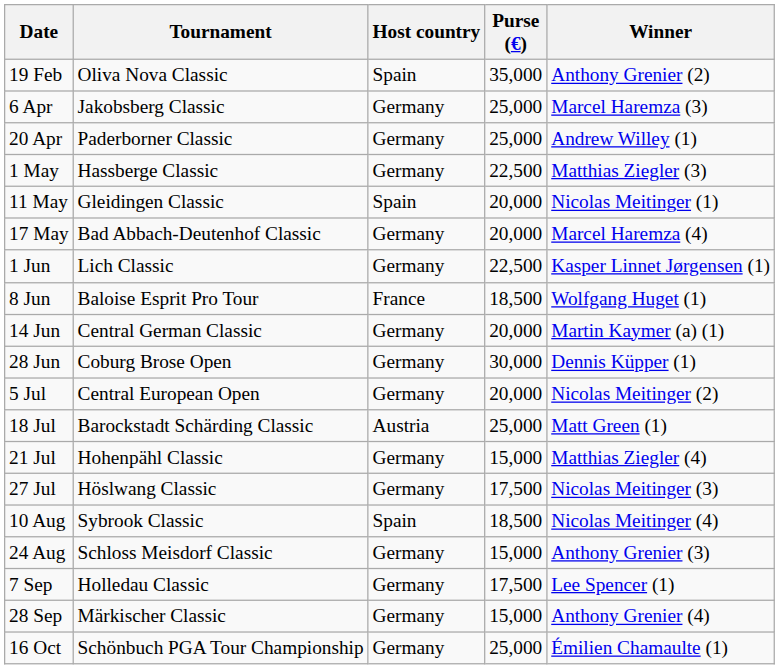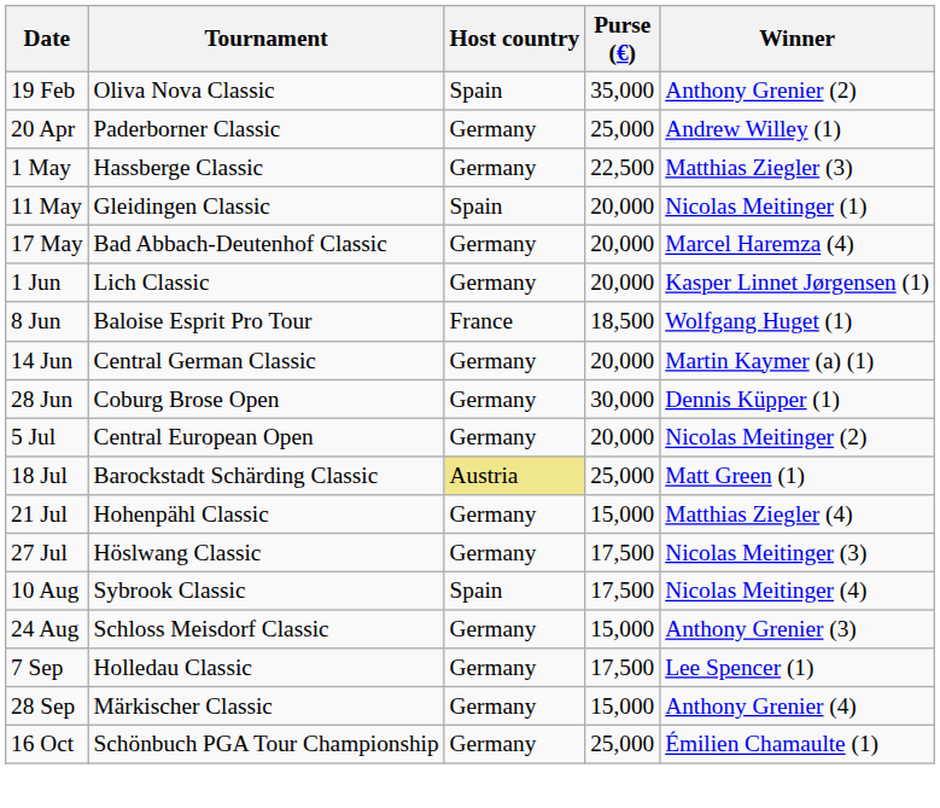 <table class="wikitable" style="font-size:95%;">
 <tr>
 <th>Date</th>
 <th>Tournament</th>
 <th>Host country</th>
 <th>Purse<br>(<a href='#'>€</a>)</th>
 <th>Winner</th>
 </tr>
 <tr>
 <td>19 Feb</td>
 <td>Oliva Nova Classic</td>
 <td>Spain</td>
 <td align=right>35,000</td>
 <td> <a href='#'>Anthony Grenier</a> (2)</td>
-</tr>
-<tr>
-<td>6 Apr</td>
-<td>Jakobsberg Classic</td>
-<td>Germany</td>
-<td align=right>25,000</td>
-<td> <a href='#'>Marcel Haremza</a> (3)</td>
 </tr>
 <tr>
 <td>20 Apr</td>
 <td>Paderborner Classic</td>
 <td>Germany</td>
 <td align=right>25,000</td>
 <td> <a href='#'>Andrew Willey</a> (1)</td>
 </tr>
 <tr>
 <td>1 May</td>
 <td>Hassberge Classic</td>
 <td>Germany</td>
 <td align=right>22,500</td>
 <td> <a href='#'>Matthias Ziegler</a> (3)</td>
 </tr>
 <tr>
 <td>11 May</td>
 <td>Gleidingen Classic</td>
 <td>Spain</td>
 <td align=right>20,000</td>
 <td> <a href='#'>Nicolas Meitinger</a> (1)</td>
 </tr>
 <tr>
 <td>17 May</td>
 <td>Bad Abbach-Deutenhof Classic</td>
 <td>Germany</td>
 <td align=right>20,000</td>
 <td> <a href='#'>Marcel Haremza</a> (4)</td>
 </tr>
 <tr>
 <td>1 Jun</td>
 <td>Lich Classic</td>
 <td>Germany</td>
-<td align=right>22,500</td>
+<td align=right>20,000</td>
 <td> <a href='#'>Kasper Linnet Jørgensen</a> (1)</td>
 </tr>
 <tr>
 <td>8 Jun</td>
 <td>Baloise Esprit Pro Tour</td>
 <td>France</td>
 <td align=right>18,500</td>
 <td> <a href='#'>Wolfgang Huget</a> (1)</td>
 </tr>
 <tr>
 <td>14 Jun</td>
 <td>Central German Classic</td>
 <td>Germany</td>
 <td align=right>20,000</td>
 <td> <a href='#'>Martin Kaymer</a> (a) (1)</td>
 </tr>
 <tr>
 <td>28 Jun</td>
 <td>Coburg Brose Open</td>
 <td>Germany</td>
 <td align=right>30,000</td>
 <td> <a href='#'>Dennis Küpper</a> (1)</td>
 </tr>
 <tr>
 <td>5 Jul</td>
 <td>Central European Open</td>
 <td>Germany</td>
 <td align=right>20,000</td>
 <td> <a href='#'>Nicolas Meitinger</a> (2)</td>
 </tr>
 <tr>
 <td>18 Jul</td>
 <td>Barockstadt Schärding Classic</td>
-<td>Austria</td>
+<td style="background: khaki;">Austria</td>
 <td align=right>25,000</td>
 <td> <a href='#'>Matt Green</a> (1)</td>
 </tr>
 <tr>
 <td>21 Jul</td>
 <td>Hohenpähl Classic</td>
 <td>Germany</td>
 <td align=right>15,000</td>
 <td> <a href='#'>Matthias Ziegler</a> (4)</td>
 </tr>
 <tr>
 <td>27 Jul</td>
 <td>Höslwang Classic</td>
 <td>Germany</td>
 <td align=right>17,500</td>
 <td> <a href='#'>Nicolas Meitinger</a> (3)</td>
 </tr>
 <tr>
 <td>10 Aug</td>
 <td>Sybrook Classic</td>
 <td>Spain</td>
-<td align=right>18,500</td>
+<td align=right>17,500</td>
 <td> <a href='#'>Nicolas Meitinger</a> (4)</td>
 </tr>
 <tr>
 <td>24 Aug</td>
 <td>Schloss Meisdorf Classic</td>
 <td>Germany</td>
 <td align=right>15,000</td>
 <td> <a href='#'>Anthony Grenier</a> (3)</td>
 </tr>
 <tr>
 <td>7 Sep</td>
 <td>Holledau Classic</td>
 <td>Germany</td>
 <td align=right>17,500</td>
 <td> <a href='#'>Lee Spencer</a> (1)</td>
 </tr>
 <tr>
 <td>28 Sep</td>
 <td>Märkischer Classic</td>
 <td>Germany</td>
 <td align=right>15,000</td>
 <td> <a href='#'>Anthony Grenier</a> (4)</td>
 </tr>
 <tr>
 <td>16 Oct</td>
 <td>Schönbuch PGA Tour Championship</td>
 <td>Germany</td>
 <td align=right>25,000</td>
 <td> <a href='#'>Émilien Chamaulte</a> (1)</td>
 </tr>
 </table>
